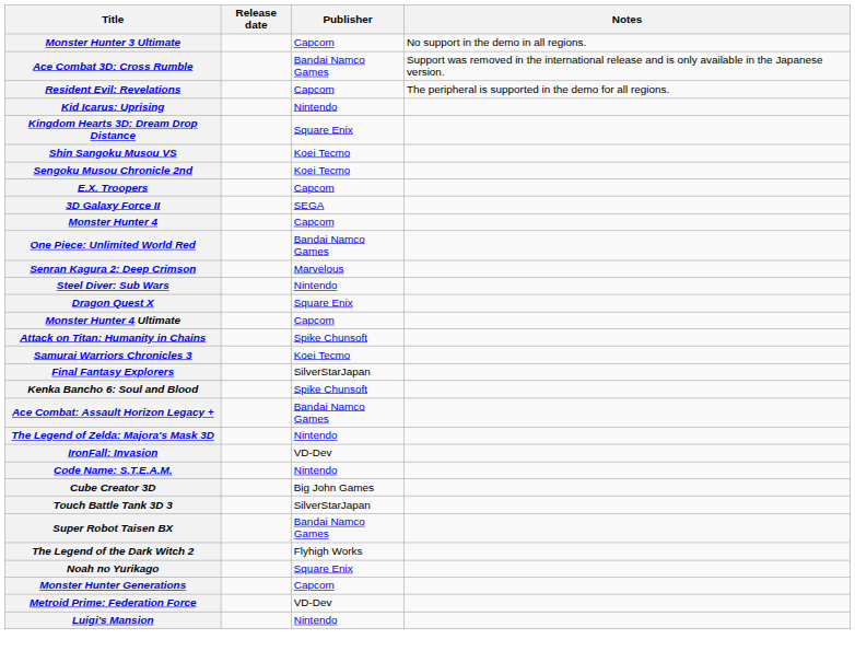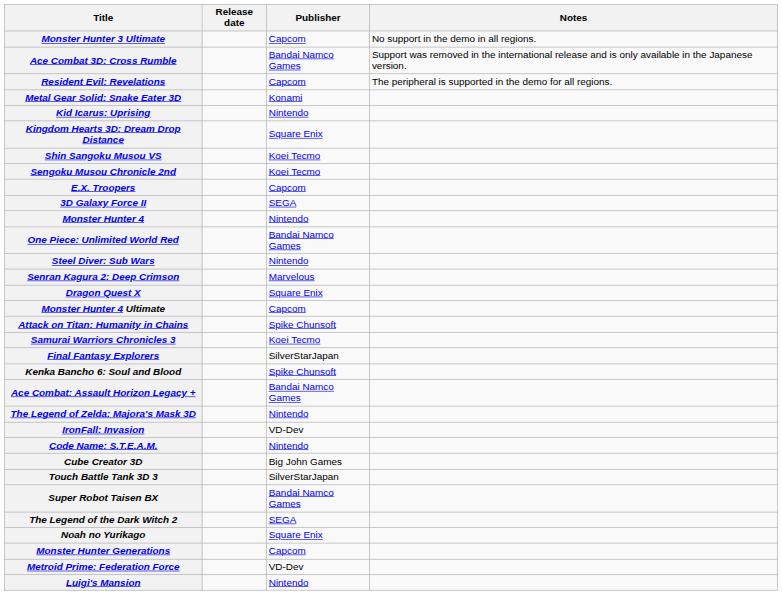 <table class="wikitable collapsible collapsed plainrowheaders">
 <tr>
 <th scope="col">Title</th>
 <th scope="col">Release date</th>
 <th scope="col">Publisher</th>
 <th scope="col">Notes</th>
 </tr>
 <tr>
 <th scope="row"><em><a href='#'>Monster Hunter 3 Ultimate</a></em></th>
 <td style="text-align:center;"></td>
 <td><a href='#'>Capcom</a></td>
 <td>No support in the demo in all regions.</td>
 </tr>
 <tr>
 <th scope="row"><em><a href='#'>Ace Combat 3D: Cross Rumble</a></em></th>
 <td style="text-align:center;"></td>
 <td><a href='#'>Bandai Namco Games</a></td>
 <td>Support was removed in the international release and is only available in the Japanese version.</td>
 </tr>
 <tr>
 <th scope="row"><em><a href='#'>Resident Evil: Revelations</a></em></th>
 <td style="text-align:center;"></td>
 <td><a href='#'>Capcom</a></td>
 <td>The peripheral is supported in the demo for all regions.</td>
+</tr>
+<tr>
+<th scope="row"><em><a href='#'>Metal Gear Solid: Snake Eater 3D</a></em></th>
+<td style="text-align:center;"></td>
+<td><a href='#'>Konami</a></td>
+<td></td>
 </tr>
 <tr>
 <th scope="row"><em><a href='#'>Kid Icarus: Uprising</a></em></th>
 <td style="text-align:center;"></td>
 <td><a href='#'>Nintendo</a></td>
 <td></td>
 </tr>
 <tr>
 <th scope="row"><em><a href='#'>Kingdom Hearts 3D: Dream Drop Distance</a></em></th>
 <td style="text-align:center;"></td>
 <td><a href='#'>Square Enix</a></td>
 <td></td>
 </tr>
 <tr>
 <th scope="row"><em><a href='#'>Shin Sangoku Musou VS</a></em></th>
 <td style="text-align:center;"></td>
 <td><a href='#'>Koei Tecmo</a></td>
 <td></td>
 </tr>
 <tr>
 <th scope="row"><em><a href='#'>Sengoku Musou Chronicle 2nd</a></em></th>
 <td style="text-align:center;"></td>
 <td><a href='#'>Koei Tecmo</a></td>
 <td></td>
 </tr>
 <tr>
 <th scope="row"><em><a href='#'>E.X. Troopers</a></em></th>
 <td style="text-align:center;"></td>
 <td><a href='#'>Capcom</a></td>
 <td></td>
 </tr>
 <tr>
 <th scope="row"><em><a href='#'>3D Galaxy Force II</a></em></th>
 <td style="text-align:center;"></td>
 <td><a href='#'>SEGA</a></td>
 <td></td>
 </tr>
 <tr>
 <th scope="row"><em><a href='#'>Monster Hunter 4</a></em></th>
 <td style="text-align:center;"></td>
-<td><a href='#'>Capcom</a></td>
+<td><a href='#'>Nintendo</a></td>
 <td></td>
 </tr>
 <tr>
 <th scope="row"><em><a href='#'>One Piece: Unlimited World Red</a></em></th>
 <td style="text-align:center;"></td>
 <td><a href='#'>Bandai Namco Games</a></td>
 <td></td>
 </tr>
 <tr>
+<th scope="row"><em><a href='#'>Steel Diver: Sub Wars</a></em></th>
+<td style="text-align:center;"></td>
+<td><a href='#'>Nintendo</a></td>
+<td></td>
+</tr>
+<tr>
 <th scope="row"><em><a href='#'>Senran Kagura 2: Deep Crimson</a></em></th>
 <td style="text-align:center;"></td>
 <td><a href='#'>Marvelous</a></td>
-<td></td>
-</tr>
-<tr>
-<th scope="row"><em><a href='#'>Steel Diver: Sub Wars</a></em></th>
-<td style="text-align:center;"></td>
-<td><a href='#'>Nintendo</a></td>
 <td></td>
 </tr>
 <tr>
 <th scope="row"><em><a href='#'>Dragon Quest X</a></em></th>
 <td style="text-align:center;"></td>
 <td><a href='#'>Square Enix</a></td>
 <td></td>
 </tr>
 <tr>
 <th scope="row"><em><a href='#'>Monster Hunter 4</a> Ultimate</em></th>
 <td style="text-align:center;"></td>
 <td><a href='#'>Capcom</a></td>
 <td></td>
 </tr>
 <tr>
 <th scope="row"><em><a href='#'>Attack on Titan: Humanity in Chains</a></em></th>
 <td style="text-align:center;"></td>
 <td><a href='#'>Spike Chunsoft</a></td>
 <td></td>
 </tr>
 <tr>
 <th scope="row"><em><a href='#'>Samurai Warriors Chronicles 3</a></em></th>
 <td style="text-align:center;"></td>
 <td><a href='#'>Koei Tecmo</a></td>
 <td></td>
 </tr>
 <tr>
 <th scope="row"><em><a href='#'>Final Fantasy Explorers</a></em></th>
 <td style="text-align:center;"></td>
 <td>SilverStarJapan</td>
 <td></td>
 </tr>
 <tr>
 <th scope="row"><em>Kenka Bancho 6: Soul and Blood</em></th>
 <td style="text-align:center;"></td>
 <td><a href='#'>Spike Chunsoft</a></td>
 <td></td>
 </tr>
 <tr>
 <th scope="row"><em><a href='#'>Ace Combat: Assault Horizon Legacy +</a></em></th>
 <td style="text-align:center;"></td>
 <td><a href='#'>Bandai Namco Games</a></td>
 <td></td>
 </tr>
 <tr>
 <th scope="row"><em><a href='#'>The Legend of Zelda: Majora's Mask 3D</a></em></th>
 <td style="text-align:center;"></td>
 <td><a href='#'>Nintendo</a></td>
 <td></td>
 </tr>
 <tr>
 <th scope="row"><em><a href='#'>IronFall: Invasion</a></em></th>
 <td style="text-align:center;"></td>
 <td>VD-Dev</td>
 <td></td>
 </tr>
 <tr>
 <th scope="row"><em><a href='#'>Code Name: S.T.E.A.M.</a></em></th>
 <td style="text-align:center;"></td>
 <td><a href='#'>Nintendo</a></td>
 <td></td>
 </tr>
 <tr>
 <th scope="row"><em>Cube Creator 3D</em></th>
 <td style="text-align:center;"></td>
 <td>Big John Games</td>
 <td></td>
 </tr>
 <tr>
 <th scope="row"><em>Touch Battle Tank 3D 3</em></th>
 <td style="text-align:center;"></td>
 <td>SilverStarJapan</td>
 <td></td>
 </tr>
 <tr>
 <th scope="row"><em>Super Robot Taisen BX</em></th>
 <td style="text-align:center;"></td>
 <td><a href='#'>Bandai Namco Games</a></td>
 <td></td>
 </tr>
 <tr>
 <th scope="row"><em>The Legend of the Dark Witch 2</em></th>
 <td style="text-align:center;"></td>
-<td>Flyhigh Works</td>
+<td><a href='#'>SEGA</a></td>
 <td></td>
 </tr>
 <tr>
 <th scope="row"><em>Noah no Yurikago</em></th>
 <td style="text-align:center;"></td>
 <td><a href='#'>Square Enix</a></td>
 <td></td>
 </tr>
 <tr>
 <th scope="row"><em><a href='#'>Monster Hunter Generations</a></em></th>
 <td style="text-align:center;"></td>
 <td><a href='#'>Capcom</a></td>
 <td></td>
 </tr>
 <tr>
 <th scope="row"><em><a href='#'>Metroid Prime: Federation Force</a></em></th>
 <td style="text-align:center;"></td>
 <td>VD-Dev</td>
 <td></td>
 </tr>
 <tr>
 <th scope="row"><em><a href='#'>Luigi's Mansion</a></em></th>
 <td style="text-align:center;"></td>
 <td><a href='#'>Nintendo</a></td>
 <td></td>
 </tr>
 </table>
